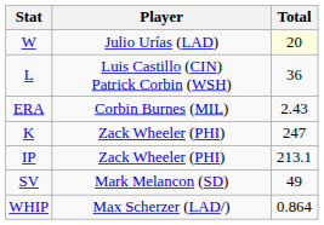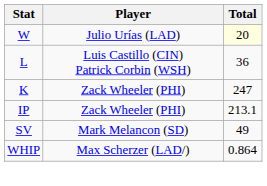 <table class="wikitable" style="text-align:center;">
 <tr>
 <th style="width:15%;">Stat</th>
 <th>Player</th>
 <th style="width:15%;">Total</th>
 </tr>
 <tr>
 <td><a href='#'>W</a></td>
 <td><a href='#'>Julio Urías</a> (<a href='#'>LAD</a>)</td>
 <td style="background: lightyellow;">20</td>
 </tr>
 <tr>
 <td><a href='#'>L</a></td>
 <td><a href='#'>Luis Castillo</a> (<a href='#'>CIN</a>)<br><a href='#'>Patrick Corbin</a> (<a href='#'>WSH</a>)</td>
 <td>36</td>
-</tr>
-<tr>
-<td><a href='#'>ERA</a></td>
-<td><a href='#'>Corbin Burnes</a> (<a href='#'>MIL</a>)</td>
-<td>2.43</td>
 </tr>
 <tr>
 <td><a href='#'>K</a></td>
 <td><a href='#'>Zack Wheeler</a> (<a href='#'>PHI</a>)</td>
 <td>247</td>
 </tr>
 <tr>
 <td><a href='#'>IP</a></td>
 <td><a href='#'>Zack Wheeler</a> (<a href='#'>PHI</a>)</td>
 <td>213.1</td>
 </tr>
 <tr>
 <td><a href='#'>SV</a></td>
 <td><a href='#'>Mark Melancon</a> (<a href='#'>SD</a>)</td>
 <td>49</td>
 </tr>
 <tr>
 <td><a href='#'>WHIP</a></td>
 <td><a href='#'>Max Scherzer</a> (<a href='#'>LAD</a>/)</td>
 <td>0.864</td>
 </tr>
 </table>
